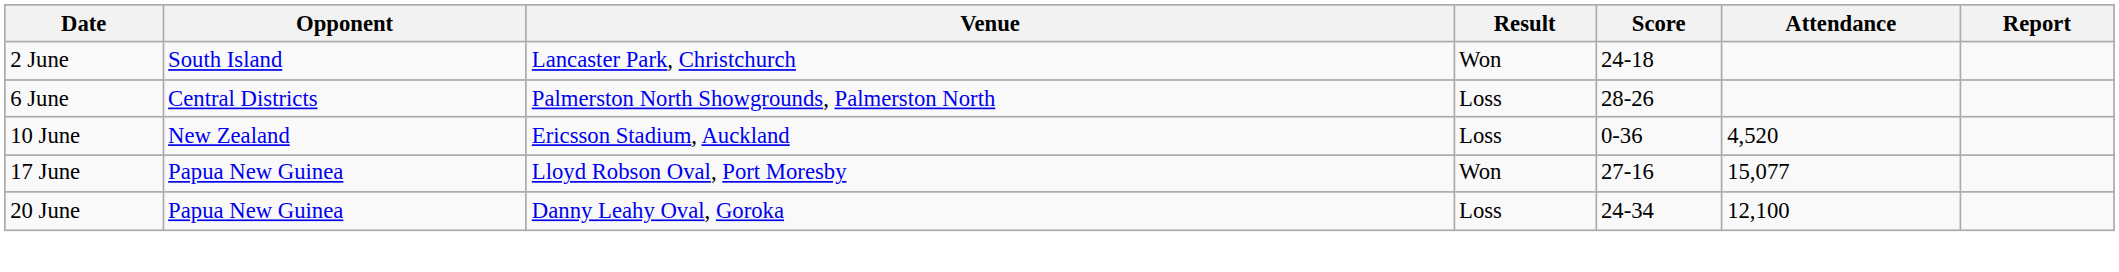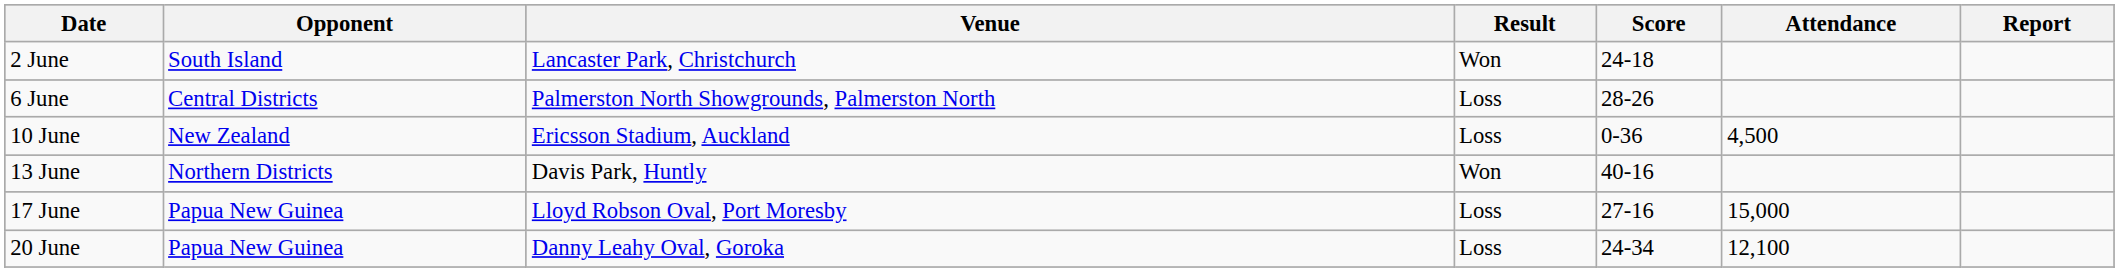 <table class="wikitable" style="font-size:85%;" width="100%">
 <tr>
 <th>Date</th>
 <th>Opponent</th>
 <th>Venue</th>
 <th>Result</th>
 <th>Score</th>
 <th>Attendance</th>
 <th>Report</th>
 </tr>
 <tr>
 <td>2 June</td>
 <td><a href='#'>South Island</a></td>
 <td><a href='#'>Lancaster Park</a>, <a href='#'>Christchurch</a></td>
 <td>Won</td>
 <td>24-18</td>
 <td></td>
 <td></td>
 </tr>
 <tr>
 <td>6 June</td>
 <td><a href='#'>Central Districts</a></td>
 <td><a href='#'>Palmerston North Showgrounds</a>, <a href='#'>Palmerston North</a></td>
 <td>Loss</td>
 <td>28-26</td>
 <td></td>
 <td></td>
 </tr>
 <tr>
 <td>10 June</td>
 <td><a href='#'>New Zealand</a></td>
 <td><a href='#'>Ericsson Stadium</a>, <a href='#'>Auckland</a></td>
 <td>Loss</td>
 <td>0-36</td>
-<td>4,520</td>
+<td>4,500</td>
+<td></td>
+</tr>
+<tr>
+<td>13 June</td>
+<td><a href='#'>Northern Districts</a></td>
+<td>Davis Park, <a href='#'>Huntly</a></td>
+<td>Won</td>
+<td>40-16</td>
+<td></td>
 <td></td>
 </tr>
 <tr>
 <td>17 June</td>
 <td><a href='#'>Papua New Guinea</a></td>
 <td><a href='#'>Lloyd Robson Oval</a>, <a href='#'>Port Moresby</a></td>
-<td>Won</td>
+<td>Loss</td>
 <td>27-16</td>
-<td>15,077</td>
+<td>15,000</td>
 <td></td>
 </tr>
 <tr>
 <td>20 June</td>
 <td><a href='#'>Papua New Guinea</a></td>
 <td><a href='#'>Danny Leahy Oval</a>, <a href='#'>Goroka</a></td>
 <td>Loss</td>
 <td>24-34</td>
 <td>12,100</td>
 <td></td>
 </tr>
 </table>
